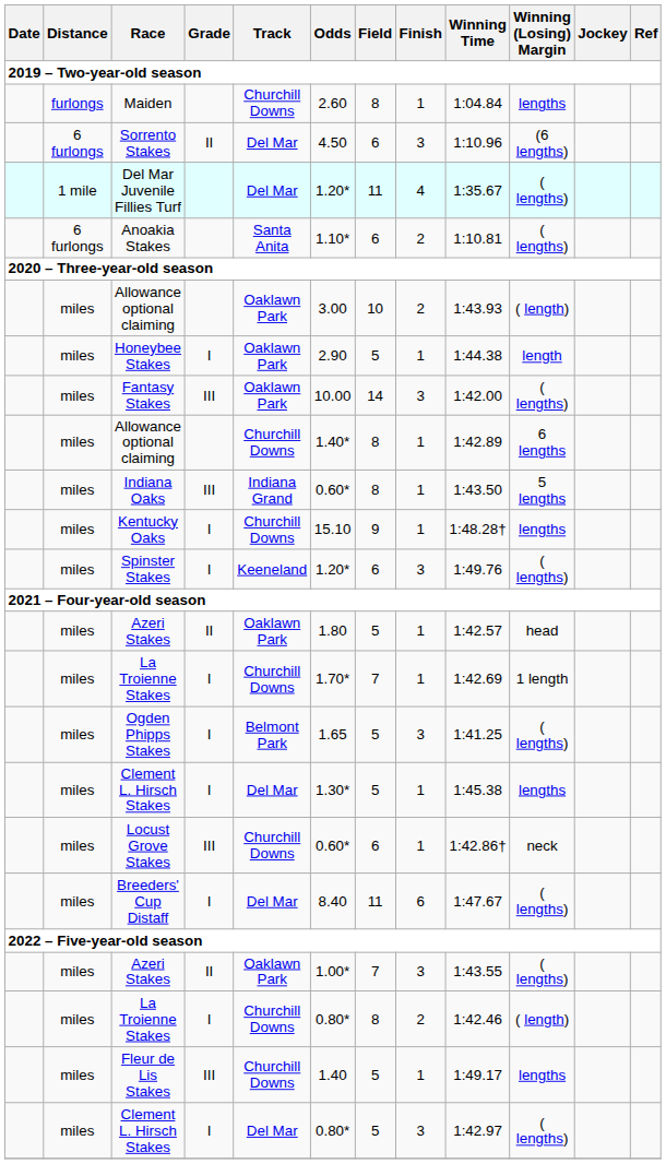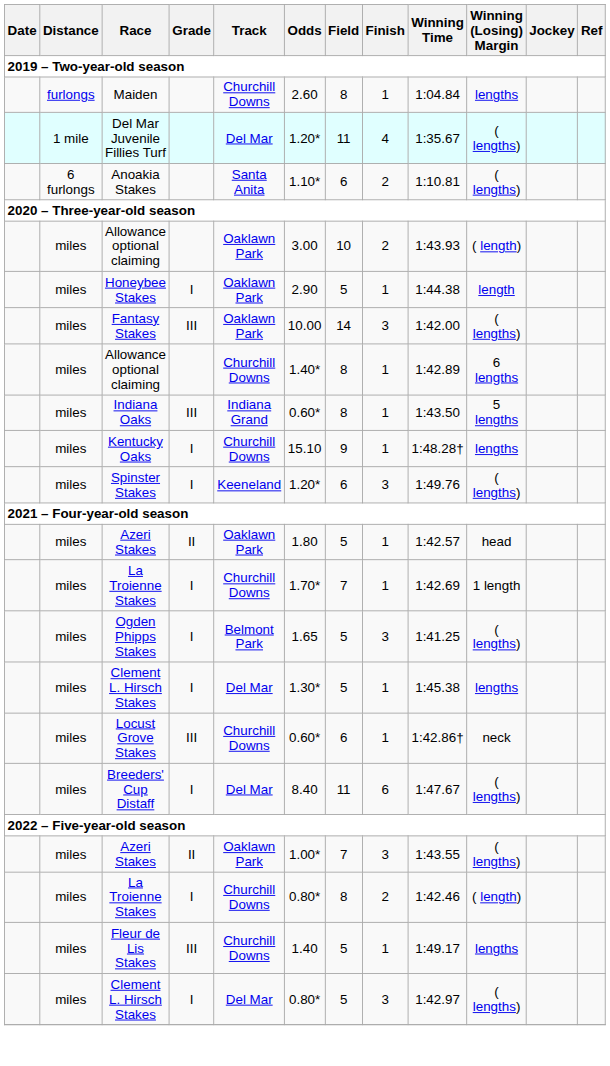 <table class = "wikitable sortable" style="text-align:center; width:90%; font-size:90%">
 <tr>
 <th scope="col">Date</th>
 <th scope="col">Distance</th>
 <th scope="col">Race</th>
 <th scope="col">Grade</th>
 <th scope="col">Track</th>
 <th scope="col">Odds</th>
 <th scope="col">Field</th>
 <th scope="col">Finish</th>
 <th scope="col">Winning<br>Time</th>
 <th scope="col">Winning<br>(Losing)<br>Margin</th>
 <th scope="col">Jockey</th>
 <th scope="col" class="unsortable">Ref</th>
 </tr>
 <tr style="background-color:white">
 <td align="left" colspan=12><strong>2019 – Two-year-old season</strong></td>
 </tr>
 <tr>
 <td></td>
 <td>  <a href='#'>furlongs</a></td>
 <td>Maiden</td>
 <td></td>
 <td><a href='#'>Churchill Downs</a></td>
 <td>2.60</td>
 <td>8</td>
 <td>1</td>
 <td>1:04.84</td>
 <td> <a href='#'>lengths</a></td>
-<td></td>
-<td></td>
-</tr>
-<tr>
-<td></td>
-<td> 6 <a href='#'>furlongs</a></td>
-<td><a href='#'>Sorrento Stakes</a></td>
-<td>II</td>
-<td><a href='#'>Del Mar</a></td>
-<td>4.50</td>
-<td>6</td>
-<td>3</td>
-<td>1:10.96</td>
-<td>(6 <a href='#'>lengths</a>)</td>
 <td></td>
 <td></td>
 </tr>
 <tr style="background-color:lightcyan">
 <td></td>
 <td> 1 mile</td>
 <td>Del Mar Juvenile Fillies Turf</td>
 <td></td>
 <td><a href='#'>Del Mar</a></td>
 <td>1.20*</td>
 <td>11</td>
 <td>4</td>
 <td>1:35.67</td>
 <td>( <a href='#'>lengths</a>)</td>
 <td></td>
 <td></td>
 </tr>
 <tr>
 <td></td>
 <td> 6 furlongs</td>
 <td>Anoakia Stakes</td>
 <td></td>
 <td><a href='#'>Santa Anita</a></td>
 <td>1.10*</td>
 <td>6</td>
 <td>2</td>
 <td>1:10.81</td>
 <td>( <a href='#'>lengths</a>)</td>
 <td></td>
 <td></td>
 </tr>
 <tr style="background-color:white">
 <td align="left" colspan=12><strong>2020 – Three-year-old season</strong></td>
 </tr>
 <tr>
 <td></td>
 <td>  miles</td>
 <td>Allowance optional claiming</td>
 <td></td>
 <td><a href='#'>Oaklawn Park</a></td>
 <td>3.00</td>
 <td>10</td>
 <td>2</td>
 <td>1:43.93</td>
 <td>( <a href='#'>length</a>)</td>
 <td></td>
 <td></td>
 </tr>
 <tr>
 <td></td>
 <td>  miles</td>
 <td><a href='#'>Honeybee Stakes</a></td>
 <td>I</td>
 <td><a href='#'>Oaklawn Park</a></td>
 <td>2.90</td>
 <td>5</td>
 <td>1</td>
 <td>1:44.38</td>
 <td> <a href='#'>length</a></td>
 <td></td>
 <td></td>
 </tr>
 <tr>
 <td></td>
 <td>  miles</td>
 <td><a href='#'>Fantasy Stakes</a></td>
 <td>III</td>
 <td><a href='#'>Oaklawn Park</a></td>
 <td>10.00</td>
 <td>14</td>
 <td>3</td>
 <td>1:42.00</td>
 <td>( <a href='#'>lengths</a>)</td>
 <td></td>
 <td></td>
 </tr>
 <tr>
 <td></td>
 <td>  miles</td>
 <td>Allowance optional claiming</td>
 <td></td>
 <td><a href='#'>Churchill Downs</a></td>
 <td>1.40*</td>
 <td>8</td>
 <td>1</td>
 <td>1:42.89</td>
 <td>6 <a href='#'>lengths</a></td>
 <td></td>
 <td></td>
 </tr>
 <tr>
 <td></td>
 <td>  miles</td>
 <td><a href='#'>Indiana Oaks</a></td>
 <td>III</td>
 <td><a href='#'>Indiana Grand</a></td>
 <td>0.60*</td>
 <td>8</td>
 <td>1</td>
 <td>1:43.50</td>
 <td>5 <a href='#'>lengths</a></td>
 <td></td>
 <td></td>
 </tr>
 <tr>
 <td></td>
 <td>  miles</td>
 <td><a href='#'>Kentucky Oaks</a></td>
 <td>I</td>
 <td><a href='#'>Churchill Downs</a></td>
 <td>15.10</td>
 <td>9</td>
 <td>1</td>
 <td>1:48.28†</td>
 <td> <a href='#'>lengths</a></td>
 <td></td>
 <td></td>
 </tr>
 <tr>
 <td></td>
 <td>  miles</td>
 <td><a href='#'>Spinster Stakes</a></td>
 <td>I</td>
 <td><a href='#'>Keeneland</a></td>
 <td>1.20*</td>
 <td>6</td>
 <td>3</td>
 <td>1:49.76</td>
 <td>( <a href='#'>lengths</a>)</td>
 <td></td>
 <td></td>
 </tr>
 <tr style="background-color:white">
 <td align="left" colspan=12><strong>2021 – Four-year-old season</strong></td>
 </tr>
 <tr>
 <td></td>
 <td>  miles</td>
 <td><a href='#'>Azeri Stakes</a></td>
 <td>II</td>
 <td><a href='#'>Oaklawn Park</a></td>
 <td>1.80</td>
 <td>5</td>
 <td>1</td>
 <td>1:42.57</td>
 <td>head</td>
 <td></td>
 <td></td>
 </tr>
 <tr>
 <td></td>
 <td>  miles</td>
 <td><a href='#'>La Troienne Stakes</a></td>
 <td>I</td>
 <td><a href='#'>Churchill Downs</a></td>
 <td>1.70*</td>
 <td>7</td>
 <td>1</td>
 <td>1:42.69</td>
 <td>1 length</td>
 <td></td>
 <td></td>
 </tr>
 <tr>
 <td></td>
 <td>  miles</td>
 <td><a href='#'>Ogden Phipps Stakes</a></td>
 <td>I</td>
 <td><a href='#'>Belmont Park</a></td>
 <td>1.65</td>
 <td>5</td>
 <td>3</td>
 <td>1:41.25</td>
 <td>( <a href='#'>lengths</a>)</td>
 <td></td>
 <td></td>
 </tr>
 <tr>
 <td></td>
 <td>  miles</td>
 <td><a href='#'>Clement L. Hirsch Stakes</a></td>
 <td>I</td>
 <td><a href='#'>Del Mar</a></td>
 <td>1.30*</td>
 <td>5</td>
 <td>1</td>
 <td>1:45.38</td>
 <td> <a href='#'>lengths</a></td>
 <td></td>
 <td></td>
 </tr>
 <tr>
 <td></td>
 <td>  miles</td>
 <td><a href='#'>Locust Grove Stakes</a></td>
 <td>III</td>
 <td><a href='#'>Churchill Downs</a></td>
 <td>0.60*</td>
 <td>6</td>
 <td>1</td>
 <td>1:42.86†</td>
 <td> neck</td>
 <td></td>
 <td></td>
 </tr>
 <tr>
 <td></td>
 <td>  miles</td>
 <td><a href='#'>Breeders' Cup Distaff</a></td>
 <td>I</td>
 <td><a href='#'>Del Mar</a></td>
 <td>8.40</td>
 <td>11</td>
 <td>6</td>
 <td>1:47.67</td>
 <td>( <a href='#'>lengths</a>)</td>
 <td></td>
 <td></td>
 </tr>
 <tr style="background-color:white">
 <td align="left" colspan=12><strong>2022 – Five-year-old season</strong></td>
 </tr>
 <tr>
 <td></td>
 <td>  miles</td>
 <td><a href='#'>Azeri Stakes</a></td>
 <td>II</td>
 <td><a href='#'>Oaklawn Park</a></td>
 <td>1.00*</td>
 <td>7</td>
 <td>3</td>
 <td>1:43.55</td>
 <td>( <a href='#'>lengths</a>)</td>
 <td></td>
 <td></td>
 </tr>
 <tr>
 <td></td>
 <td>  miles</td>
 <td><a href='#'>La Troienne Stakes</a></td>
 <td>I</td>
 <td><a href='#'>Churchill Downs</a></td>
 <td>0.80*</td>
 <td>8</td>
 <td>2</td>
 <td>1:42.46</td>
 <td>( <a href='#'>length</a>)</td>
 <td></td>
 <td></td>
 </tr>
 <tr>
 <td></td>
 <td>  miles</td>
 <td><a href='#'>Fleur de Lis Stakes</a></td>
 <td>III</td>
 <td><a href='#'>Churchill Downs</a></td>
 <td>1.40</td>
 <td>5</td>
 <td>1</td>
 <td>1:49.17</td>
 <td> <a href='#'>lengths</a></td>
 <td></td>
 <td></td>
 </tr>
 <tr>
 <td></td>
 <td>  miles</td>
 <td><a href='#'>Clement L. Hirsch Stakes</a></td>
 <td>I</td>
 <td><a href='#'>Del Mar</a></td>
 <td>0.80*</td>
 <td>5</td>
 <td>3</td>
 <td>1:42.97</td>
 <td>( <a href='#'>lengths</a>)</td>
 <td></td>
 <td></td>
 </tr>
 <tr>
 </tr>
 </table>
